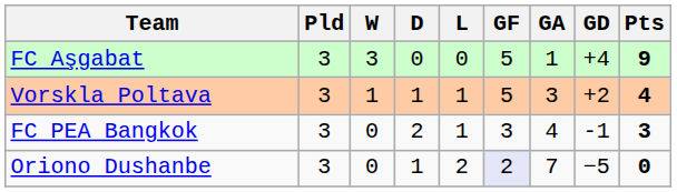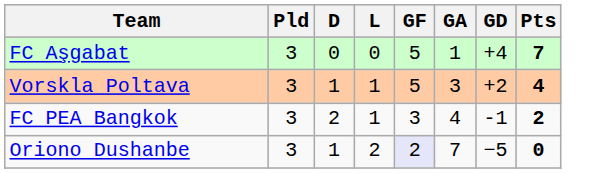 <table class="wikitable" style="text-align: center;">
 <tr>
 <th width=165>Team</th>
 <th width=20>Pld</th>
-<th width=20>W</th>
 <th width=20>D</th>
 <th width=20>L</th>
 <th width=20>GF</th>
 <th width=20>GA</th>
 <th width=20>GD</th>
 <th width=20>Pts</th>
 </tr>
 <tr bgcolor="#ccffcc">
 <td align=left> <a href='#'>FC Aşgabat </a></td>
 <td>3</td>
-<td>3</td>
 <td>0</td>
 <td>0</td>
 <td>5</td>
 <td>1</td>
 <td>+4</td>
-<td><strong>9</strong></td>
+<td><strong>7</strong></td>
 </tr>
 <tr bgcolor="#FFCBA4">
 <td align=left><a href='#'>Vorskla Poltava</a></td>
 <td>3</td>
-<td>1</td>
 <td>1</td>
 <td>1</td>
 <td>5</td>
 <td>3</td>
 <td>+2</td>
 <td><strong>4</strong></td>
 </tr>
 <tr>
 <td align=left> <a href='#'>FC PEA Bangkok</a></td>
 <td>3</td>
-<td>0</td>
 <td>2</td>
 <td>1</td>
 <td>3</td>
 <td>4</td>
 <td>-1</td>
-<td><strong>3</strong></td>
+<td><strong>2</strong></td>
 </tr>
 <tr>
 <td align=left> <a href='#'>Oriono Dushanbe</a></td>
 <td>3</td>
-<td>0</td>
 <td>1</td>
 <td>2</td>
 <td style="background: lavender;">2</td>
 <td>7</td>
 <td>−5</td>
 <td><strong>0</strong></td>
 </tr>
 </table>
